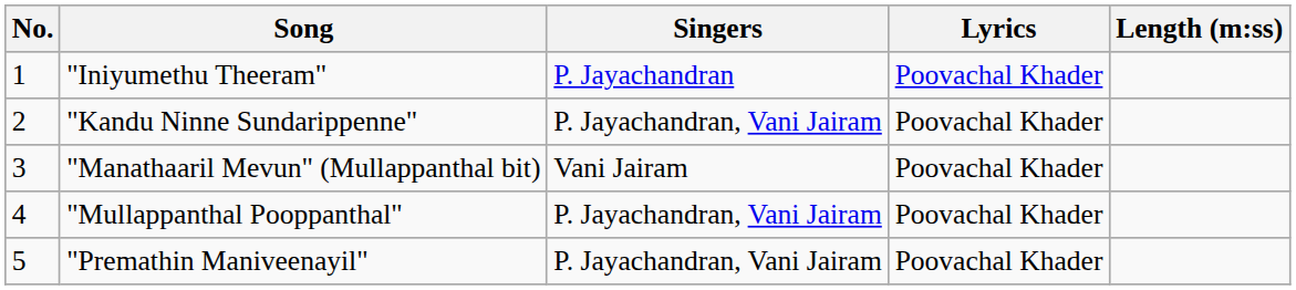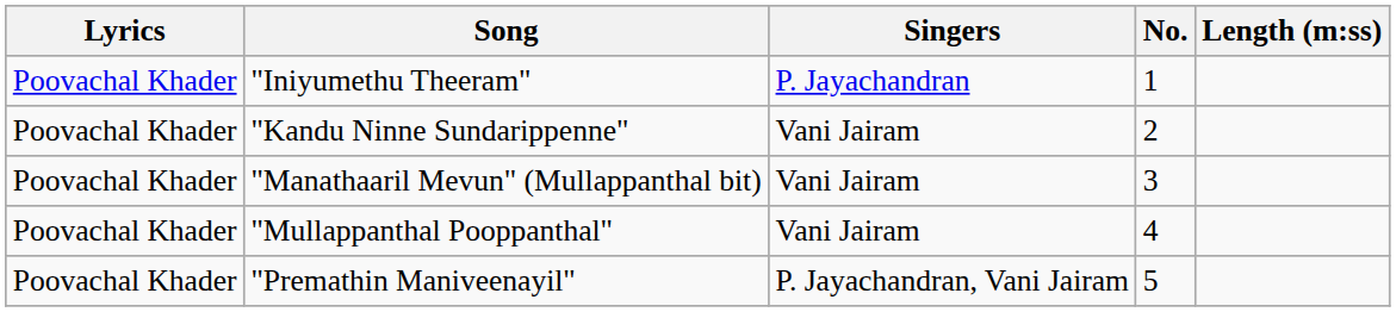 <table class="wikitable" style="font-size:95%;">
 <tr>
-<th>No.</th>
+<th>Lyrics</th>
 <th>Song</th>
 <th>Singers</th>
-<th>Lyrics</th>
+<th>No.</th>
 <th>Length (m:ss)</th>
 </tr>
 <tr>
-<td>1</td>
+<td><a href='#'>Poovachal Khader</a></td>
 <td>"Iniyumethu Theeram"</td>
 <td><a href='#'>P. Jayachandran</a></td>
-<td><a href='#'>Poovachal Khader</a></td>
+<td>1</td>
 <td></td>
 </tr>
 <tr>
+<td>Poovachal Khader</td>
+<td>"Kandu Ninne Sundarippenne"</td>
+<td>Vani Jairam</td>
 <td>2</td>
-<td>"Kandu Ninne Sundarippenne"</td>
-<td>P. Jayachandran, <a href='#'>Vani Jairam</a></td>
-<td>Poovachal Khader</td>
 <td></td>
 </tr>
 <tr>
-<td>3</td>
+<td>Poovachal Khader</td>
 <td>"Manathaaril Mevun" (Mullappanthal bit)</td>
 <td>Vani Jairam</td>
-<td>Poovachal Khader</td>
+<td>3</td>
 <td></td>
 </tr>
 <tr>
+<td>Poovachal Khader</td>
+<td>"Mullappanthal Pooppanthal"</td>
+<td>Vani Jairam</td>
 <td>4</td>
-<td>"Mullappanthal Pooppanthal"</td>
-<td>P. Jayachandran, <a href='#'>Vani Jairam</a></td>
-<td>Poovachal Khader</td>
 <td></td>
 </tr>
 <tr>
-<td>5</td>
+<td>Poovachal Khader</td>
 <td>"Premathin Maniveenayil"</td>
 <td>P. Jayachandran, Vani Jairam</td>
-<td>Poovachal Khader</td>
+<td>5</td>
 <td></td>
 </tr>
 </table>
